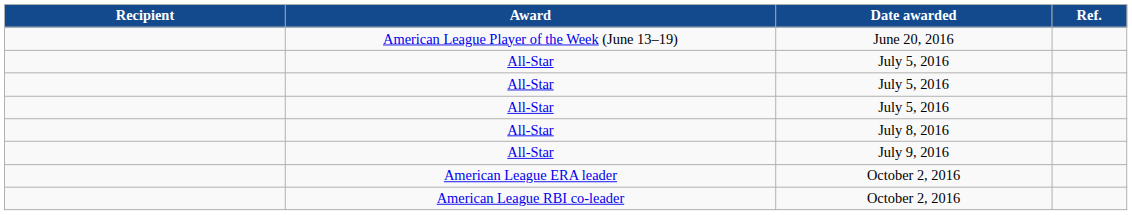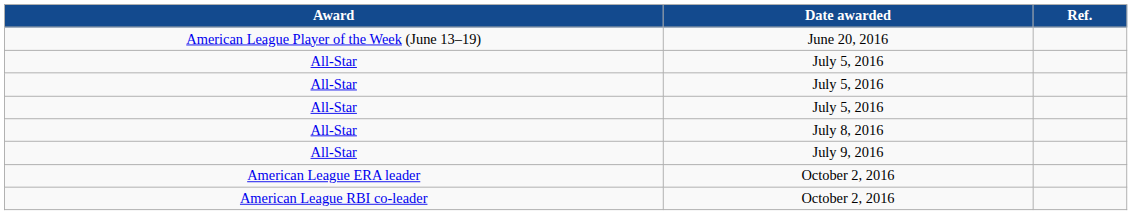 <table class="wikitable sortable collapsible" style="text-align:center">
 <tr>
-<th style="background:#134A8E; color:#FFF" width="5%">Recipient</th>
 <th style="background:#134A8E; color:#FFF" width="9%">Award</th>
 <th style="background:#134A8E; color:#FFF" width="5%">Date awarded</th>
 <th style="background:#134A8E; color:#FFF" width="1%" class="unsortable">Ref.</th>
 </tr>
 <tr>
-<td></td>
 <td><a href='#'>American League Player of the Week</a> (June 13–19)</td>
 <td>June 20, 2016</td>
 <td></td>
 </tr>
 <tr>
-<td></td>
 <td><a href='#'>All-Star</a></td>
 <td>July 5, 2016</td>
 <td></td>
 </tr>
 <tr>
-<td></td>
 <td><a href='#'>All-Star</a></td>
 <td>July 5, 2016</td>
 <td></td>
 </tr>
 <tr>
-<td></td>
 <td><a href='#'>All-Star</a></td>
 <td>July 5, 2016</td>
 <td></td>
 </tr>
 <tr>
-<td></td>
 <td><a href='#'>All-Star</a></td>
 <td>July 8, 2016</td>
 <td></td>
 </tr>
 <tr>
-<td></td>
 <td><a href='#'>All-Star</a></td>
 <td>July 9, 2016</td>
 <td></td>
 </tr>
 <tr>
-<td></td>
 <td><a href='#'>American League ERA leader</a></td>
 <td>October 2, 2016</td>
 <td></td>
 </tr>
 <tr>
-<td></td>
 <td><a href='#'>American League RBI co-leader</a></td>
 <td>October 2, 2016</td>
 <td></td>
 </tr>
 </table>
